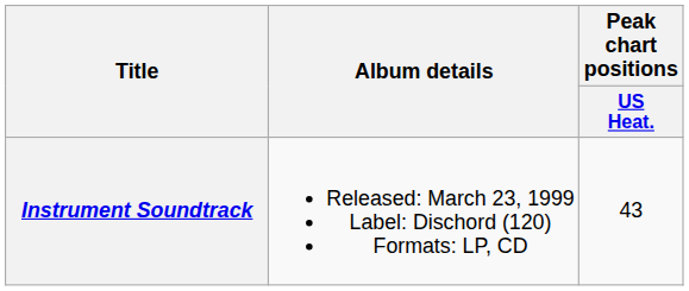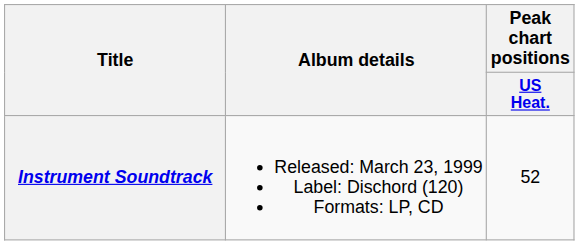 <table class="wikitable plainrowheaders" style="text-align:center;">
 <tr>
 <th rowspan="2" scope="col" style="width:12em;">Title</th>
 <th rowspan="2" scope="col">Album details</th>
 <th scope="col">Peak chart positions</th>
 </tr>
 <tr>
 <th scope="col" style="width:2.5em;font-size:90%;"><a href='#'>US<br>Heat.</a><br></th>
 </tr>
 <tr>
 <th scope="row"><em><a href='#'>Instrument Soundtrack</a></em></th>
 <td><br><ul><li>Released: March 23, 1999</li><li>Label: Dischord (120)</li><li>Formats: LP, CD</li></ul></td>
-<td>43</td>
+<td>52</td>
 </tr>
 </table>
